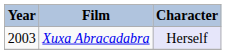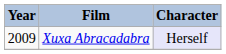 <table class="wikitable">
 <tr style="text-align:center;">
 <th style="background:#B0C4DE;">Year</th>
 <th style="background:#B0C4DE;">Film</th>
 <th style="background:#B0C4DE;">Character</th>
 </tr>
 <tr>
-<td>2003</td>
+<td>2009</td>
 <td><em><a href='#'>Xuxa Abracadabra</a></em></td>
 <td align="center" style="background: lavender;">Herself</td>
 </tr>
 <tr>
 </tr>
 </table>
